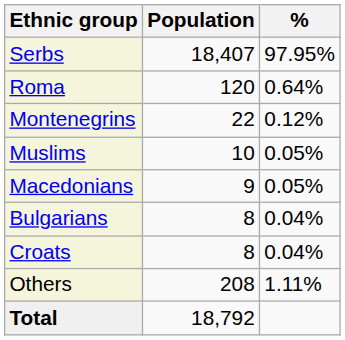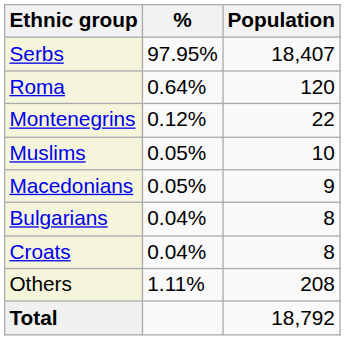 <table class="wikitable">
 <tr>
 <th>Ethnic group</th>
+<th>%</th>
 <th>Population</th>
-<th>%</th>
 </tr>
 <tr>
 <td style="background:#F5F5DC;"><a href='#'>Serbs</a></td>
+<td>97.95%</td>
 <td align="right">18,407</td>
-<td>97.95%</td>
 </tr>
 <tr>
 <td style="background:#F5F5DC;"><a href='#'>Roma</a></td>
+<td>0.64%</td>
 <td align="right">120</td>
-<td>0.64%</td>
 </tr>
 <tr>
 <td style="background:#F5F5DC;"><a href='#'>Montenegrins</a></td>
+<td>0.12%</td>
 <td align="right">22</td>
-<td>0.12%</td>
 </tr>
 <tr>
 <td style="background:#F5F5DC;"><a href='#'>Muslims</a></td>
+<td>0.05%</td>
 <td align="right">10</td>
-<td>0.05%</td>
 </tr>
 <tr>
 <td style="background:#F5F5DC;"><a href='#'>Macedonians</a></td>
+<td>0.05%</td>
 <td align="right">9</td>
-<td>0.05%</td>
 </tr>
 <tr>
 <td style="background:#F5F5DC;"><a href='#'>Bulgarians</a></td>
+<td>0.04%</td>
 <td align="right">8</td>
-<td>0.04%</td>
 </tr>
 <tr>
 <td style="background:#F5F5DC;"><a href='#'>Croats</a></td>
+<td>0.04%</td>
 <td align="right">8</td>
-<td>0.04%</td>
 </tr>
 <tr>
 <td style="background:#F5F5DC;">Others</td>
+<td>1.11%</td>
 <td align="right">208</td>
-<td>1.11%</td>
 </tr>
 <tr>
 <td style="background:#F0F0F0;"><strong>Total</strong></td>
+<td></td>
 <td align="right">18,792</td>
-<td></td>
 </tr>
 </table>
